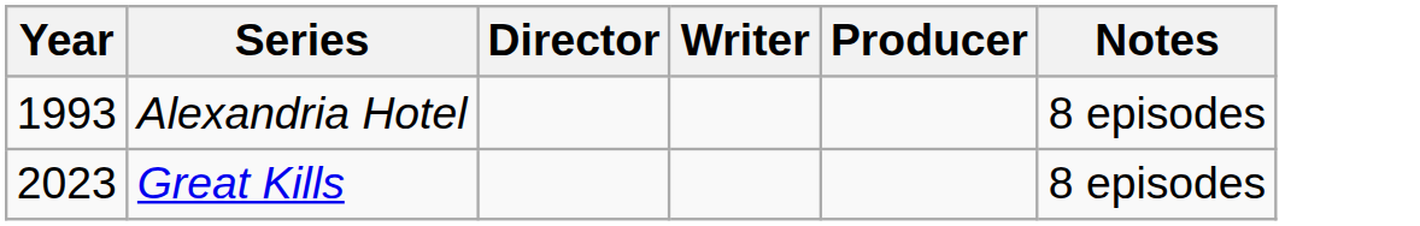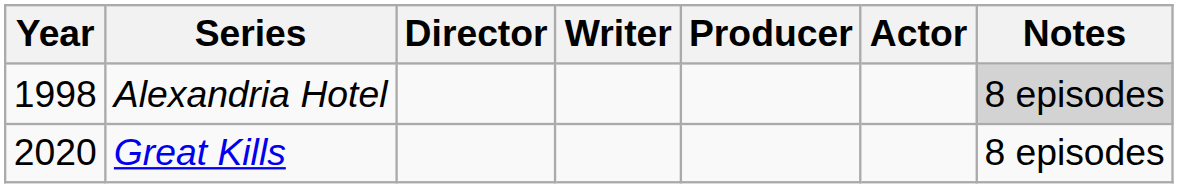 <table class="wikitable">
 <tr>
 <th>Year</th>
 <th>Series</th>
 <th>Director</th>
 <th>Writer</th>
 <th>Producer</th>
+<th>Actor</th>
 <th>Notes</th>
 </tr>
 <tr>
-<td>1993</td>
+<td>1998</td>
 <td><em>Alexandria Hotel</em></td>
 <td></td>
 <td></td>
 <td></td>
-<td>8 episodes</td>
+<td></td>
+<td style="background: lightgrey;">8 episodes</td>
 </tr>
 <tr>
-<td>2023</td>
+<td>2020</td>
 <td><em><a href='#'>Great Kills</a></em></td>
+<td></td>
 <td></td>
 <td></td>
 <td></td>
 <td>8 episodes</td>
 </tr>
 </table>
